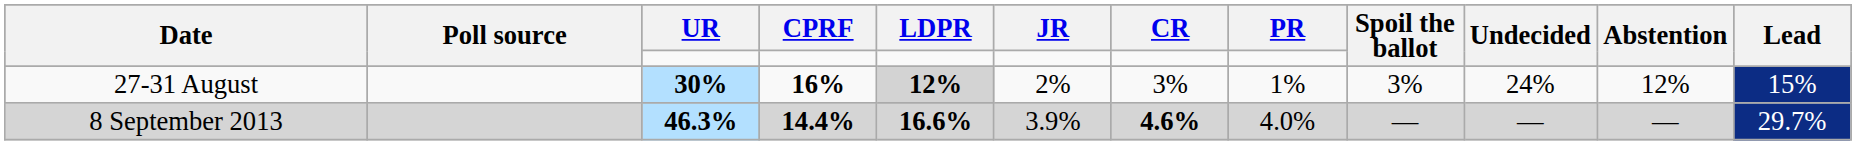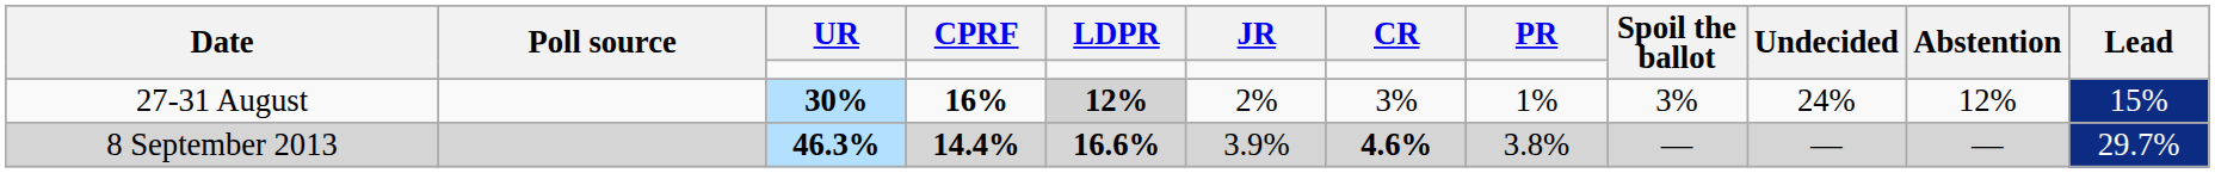 <table class=wikitable style="font-size:95%; line-height:14px; text-align:center">
 <tr>
 <th style=width:200px; rowspan=2>Date</th>
 <th style=width:150px; rowspan=2>Poll source</th>
 <th style="width:60px;"><a href='#'>UR</a></th>
 <th style="width:60px;"><a href='#'>CPRF</a></th>
 <th style="width:60px;"><a href='#'>LDPR</a></th>
 <th style="width:60px;"><a href='#'>JR</a></th>
 <th style="width:60px;"><a href='#'>CR</a></th>
 <th style="width:60px;"><a href='#'>PR</a></th>
 <th style="width:60px;" rowspan=2>Spoil the ballot</th>
 <th style="width:60px;" rowspan=2>Undecided</th>
 <th style="width:60px;" rowspan=2>Abstention</th>
 <th style="width:60px;" rowspan="2">Lead</th>
 </tr>
 <tr>
 <td bgcolor=></td>
 <td bgcolor=></td>
 <td bgcolor=></td>
 <td bgcolor=></td>
 <td bgcolor=></td>
 <td bgcolor=></td>
 </tr>
 <tr>
 <td>27-31 August</td>
 <td></td>
 <td style="background:#B3E0FF"><strong>30%</strong></td>
 <td><strong>16%</strong></td>
 <td style="background: lightgrey;"><strong>12%</strong></td>
 <td>2%</td>
 <td>3%</td>
 <td>1%</td>
 <td>3%</td>
 <td>24%</td>
 <td>12%</td>
 <td style="background:#0C2C84; color:white;">15%</td>
 </tr>
 <tr style="background-color: #D5D5D5">
 <td>8 September 2013</td>
 <td><em></em></td>
 <td style="background:#B3E0FF"><strong>46.3%</strong></td>
 <td><strong>14.4%</strong></td>
 <td><strong>16.6%</strong></td>
 <td>3.9%</td>
 <td><strong>4.6%</strong></td>
-<td>4.0%</td>
+<td>3.8%</td>
 <td>—</td>
 <td>—</td>
 <td>—</td>
 <td style="background:#0C2C84; color:white;">29.7%</td>
 </tr>
 </table>
